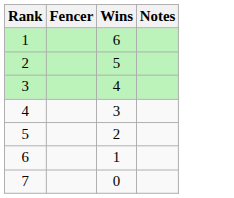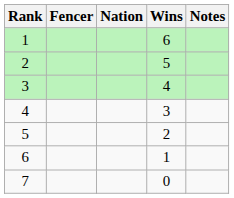 <table class="wikitable sortable" style="text-align:center">
 <tr>
 <th>Rank</th>
 <th>Fencer</th>
+<th>Nation</th>
 <th>Wins</th>
 <th>Notes</th>
 </tr>
 <tr bgcolor=bbf3bb>
 <td>1</td>
+<td align=left></td>
 <td align=left></td>
 <td>6</td>
 <td></td>
 </tr>
 <tr bgcolor=bbf3bb>
 <td>2</td>
 <td align=left></td>
+<td align=left></td>
 <td>5</td>
 <td></td>
 </tr>
 <tr bgcolor=bbf3bb>
 <td>3</td>
+<td align=left></td>
 <td align=left></td>
 <td>4</td>
 <td></td>
 </tr>
 <tr>
 <td>4</td>
 <td align=left></td>
+<td align=left></td>
 <td>3</td>
 <td></td>
 </tr>
 <tr>
 <td>5</td>
+<td align=left></td>
 <td align=left></td>
 <td>2</td>
 <td></td>
 </tr>
 <tr>
 <td>6</td>
 <td align=left></td>
+<td align=left></td>
 <td>1</td>
 <td></td>
 </tr>
 <tr>
 <td>7</td>
 <td align=left></td>
+<td align=left></td>
 <td>0</td>
 <td></td>
 </tr>
 </table>
